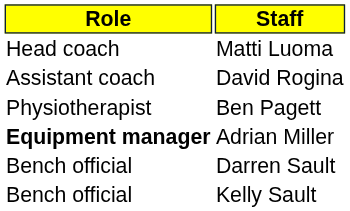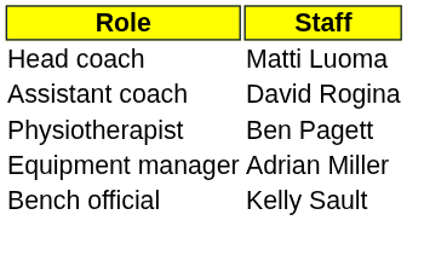 <table class="toccolours">
 <tr>
 </tr>
 <tr>
 <th style="background:#FFFF00;color:black;border:#0c1f3d 1px solid">Role</th>
 <th style="background:#FFFF00;color:black;border:#0c1f3d 1px solid">Staff</th>
 </tr>
 <tr>
 <td>Head coach</td>
 <td> Matti Luoma</td>
 </tr>
 <tr>
 <td>Assistant coach</td>
 <td> David Rogina</td>
 </tr>
 <tr>
 <td>Physiotherapist</td>
 <td> Ben Pagett</td>
 </tr>
 <tr>
-<td><strong>Equipment manager</strong></td>
+<td>Equipment manager</td>
 <td> Adrian Miller</td>
-</tr>
-<tr>
-<td>Bench official</td>
-<td> Darren Sault</td>
 </tr>
 <tr>
 <td>Bench official</td>
 <td> Kelly Sault</td>
 </tr>
 </table>
